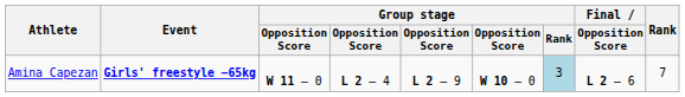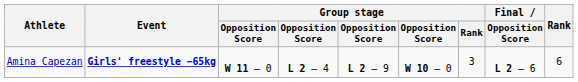 <table class="wikitable" style="font-size:90%">
 <tr>
 <th rowspan=2>Athlete</th>
 <th rowspan=2>Event</th>
 <th colspan=5>Group stage</th>
 <th>Final / </th>
 <th rowspan=2>Rank</th>
 </tr>
 <tr style="font-size:95%">
 <th>Opposition<br>Score</th>
 <th>Opposition<br>Score</th>
 <th>Opposition<br>Score</th>
 <th>Opposition<br>Score</th>
 <th>Rank</th>
 <th>Opposition<br>Score</th>
 </tr>
 <tr align=center>
 <td align=left><a href='#'>Amina Capezan</a></td>
 <td align=left><strong><a href='#'>Girls' freestyle −65kg</a></strong></td>
 <td><br><strong>W</strong> <strong>11</strong> – 0 <sup></sup></td>
 <td><br><strong>L</strong> <strong>2</strong> – 4 <sup></sup></td>
 <td><br><strong>L</strong> <strong>2</strong> – 9 <sup></sup></td>
 <td><br><strong>W</strong> <strong>10</strong> – 0 <sup></sup></td>
-<td style="background: lightblue;">3 </td>
+<td>3 </td>
 <td><br><strong>L</strong> <strong>2</strong> – 6 <sup></sup></td>
-<td>7</td>
+<td>6</td>
 </tr>
 </table>
